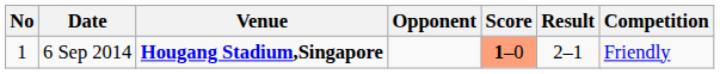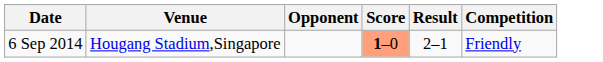 <table class="wikitable">
 <tr>
-<th>No</th>
 <th>Date</th>
 <th>Venue</th>
 <th>Opponent</th>
 <th>Score</th>
 <th>Result</th>
 <th>Competition</th>
 </tr>
 <tr>
-<td align="center">1</td>
 <td>6 Sep 2014</td>
-<td><strong><a href='#'>Hougang Stadium</a>,Singapore</strong></td>
+<td><a href='#'>Hougang Stadium</a>,Singapore</td>
 <td></td>
 <td align="center" style="background: lightsalmon;"><strong>1</strong>–0</td>
 <td align="center">2–1</td>
 <td><a href='#'>Friendly</a></td>
 </tr>
 </table>
